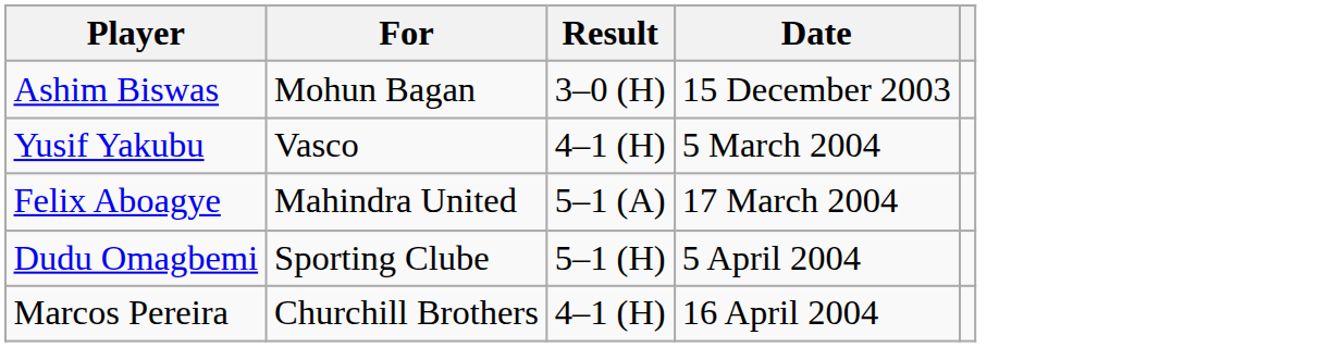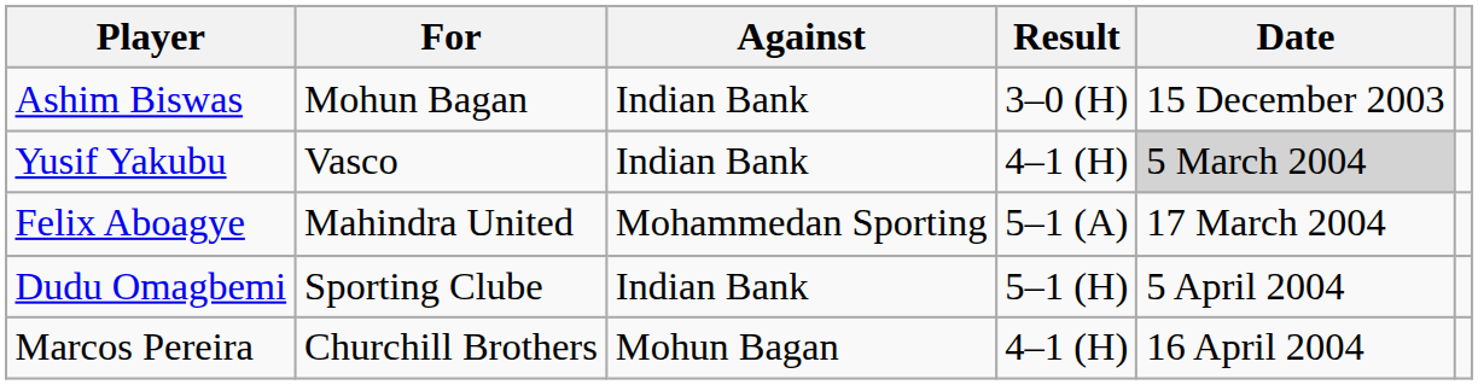 <table class="wikitable">
 <tr>
 <th>Player</th>
 <th>For</th>
+<th>Against</th>
 <th style="text-align:center">Result</th>
 <th>Date</th>
 <th></th>
 </tr>
 <tr>
 <td><a href='#'>Ashim Biswas</a></td>
 <td>Mohun Bagan</td>
+<td>Indian Bank</td>
 <td>3–0 (H)</td>
 <td>15 December 2003</td>
 <td></td>
 </tr>
 <tr>
 <td><a href='#'>Yusif Yakubu</a></td>
 <td>Vasco</td>
+<td>Indian Bank</td>
 <td>4–1 (H)</td>
-<td>5 March 2004</td>
+<td style="background: lightgrey;">5 March 2004</td>
 <td></td>
 </tr>
 <tr>
 <td><a href='#'>Felix Aboagye</a></td>
 <td>Mahindra United</td>
+<td>Mohammedan Sporting</td>
 <td>5–1 (A)</td>
 <td>17 March 2004</td>
 <td></td>
 </tr>
 <tr>
 <td><a href='#'>Dudu Omagbemi</a></td>
 <td>Sporting Clube</td>
+<td>Indian Bank</td>
 <td>5–1 (H)</td>
 <td>5 April 2004</td>
 <td></td>
 </tr>
 <tr>
 <td>Marcos Pereira</td>
 <td>Churchill Brothers</td>
+<td>Mohun Bagan</td>
 <td>4–1 (H)</td>
 <td>16 April 2004</td>
 <td></td>
 </tr>
 </table>
